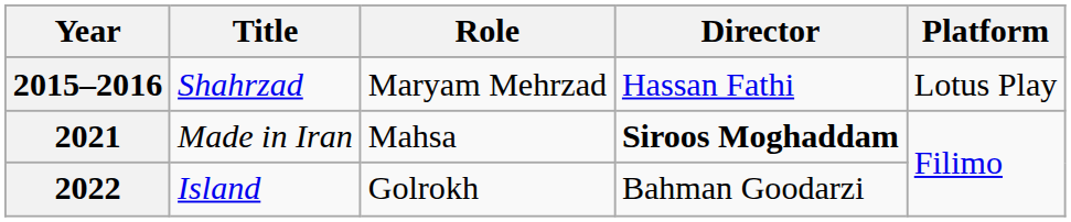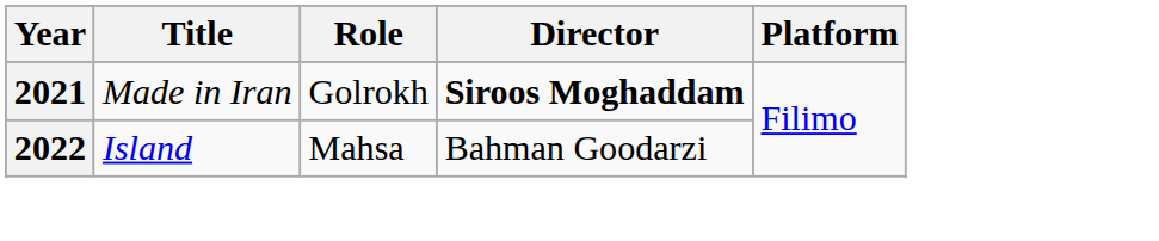 <table class="wikitable plainrowheaders sortable"  style=font-size:100%>
 <tr>
 <th scope="col">Year</th>
 <th scope="col">Title</th>
 <th scope="col">Role</th>
 <th scope="col">Director</th>
 <th scope="col" class="unsortable">Platform</th>
 </tr>
 <tr>
-<th scope=row>2015–2016</th>
-<td><em><a href='#'>Shahrzad</a></em></td>
-<td>Maryam Mehrzad</td>
-<td><a href='#'>Hassan Fathi</a></td>
-<td>Lotus Play</td>
-</tr>
-<tr>
 <th scope=row>2021</th>
 <td><em>Made in Iran</em></td>
-<td>Mahsa</td>
+<td>Golrokh</td>
 <td><strong>Siroos Moghaddam</strong></td>
 <td rowspan="2"><a href='#'>Filimo</a></td>
 </tr>
 <tr>
 <th scope=row>2022</th>
 <td><em><a href='#'>Island</a></em></td>
-<td>Golrokh</td>
+<td>Mahsa</td>
 <td>Bahman Goodarzi</td>
 </tr>
 </table>
